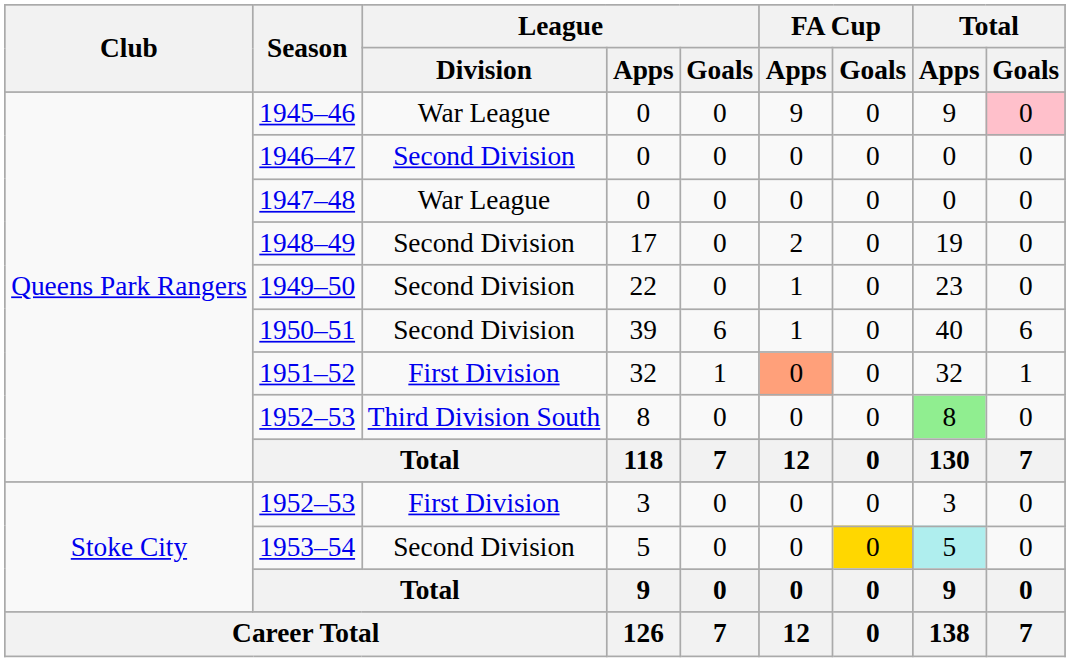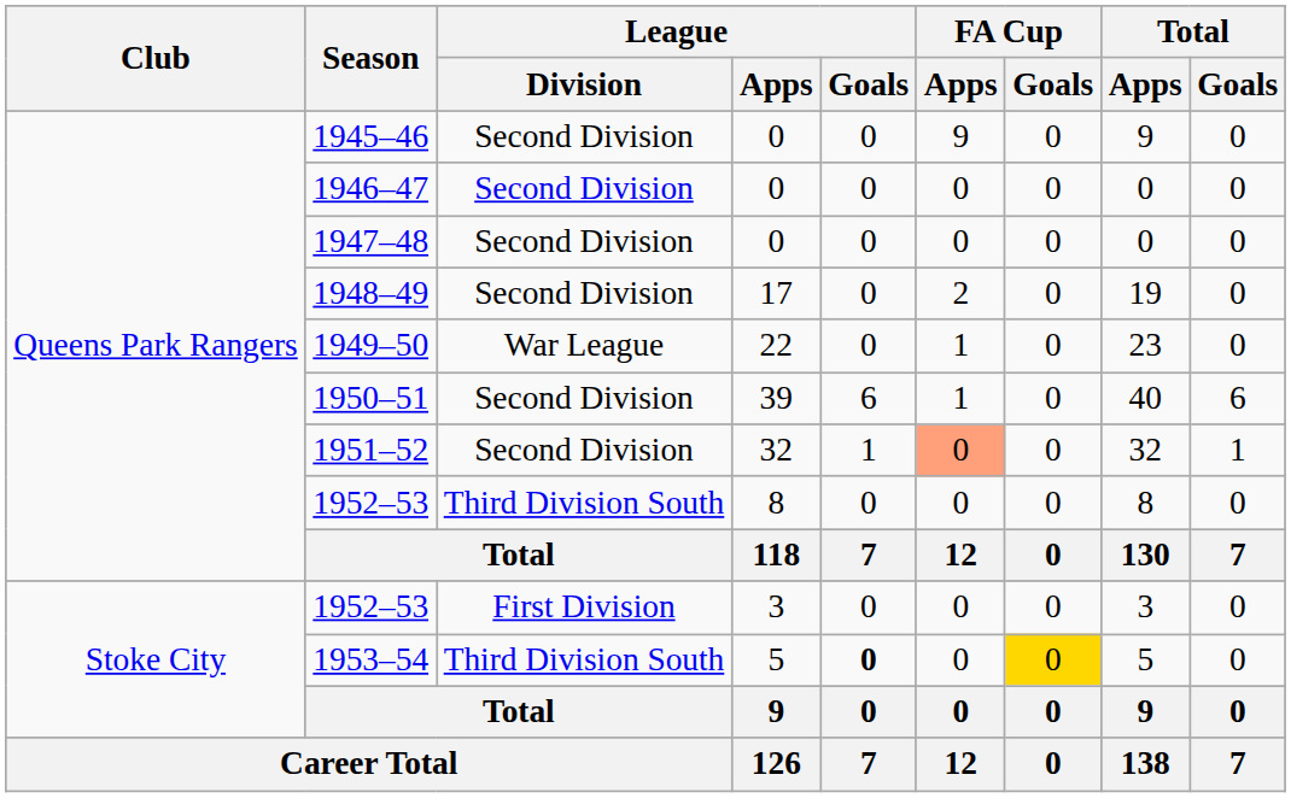 <table class="wikitable" style="text-align: center;">
 <tr>
 <th rowspan="2">Club</th>
 <th rowspan="2">Season</th>
 <th colspan="3">League</th>
 <th colspan="2">FA Cup</th>
 <th colspan="2">Total</th>
 </tr>
 <tr>
 <th>Division</th>
 <th>Apps</th>
 <th>Goals</th>
 <th>Apps</th>
 <th>Goals</th>
 <th>Apps</th>
 <th>Goals</th>
 </tr>
 <tr>
 <td rowspan="9"><a href='#'>Queens Park Rangers</a></td>
 <td><a href='#'>1945–46</a></td>
-<td>War League</td>
+<td>Second Division</td>
 <td>0</td>
 <td>0</td>
 <td>9</td>
 <td>0</td>
 <td>9</td>
-<td style="background: pink;">0</td>
+<td>0</td>
 </tr>
 <tr>
 <td><a href='#'>1946–47</a></td>
 <td><a href='#'>Second Division</a></td>
 <td>0</td>
 <td>0</td>
 <td>0</td>
 <td>0</td>
 <td>0</td>
 <td>0</td>
 </tr>
 <tr>
 <td><a href='#'>1947–48</a></td>
-<td>War League</td>
+<td>Second Division</td>
 <td>0</td>
 <td>0</td>
 <td>0</td>
 <td>0</td>
 <td>0</td>
 <td>0</td>
 </tr>
 <tr>
 <td><a href='#'>1948–49</a></td>
 <td>Second Division</td>
 <td>17</td>
 <td>0</td>
 <td>2</td>
 <td>0</td>
 <td>19</td>
 <td>0</td>
 </tr>
 <tr>
 <td><a href='#'>1949–50</a></td>
-<td>Second Division</td>
+<td>War League</td>
 <td>22</td>
 <td>0</td>
 <td>1</td>
 <td>0</td>
 <td>23</td>
 <td>0</td>
 </tr>
 <tr>
 <td><a href='#'>1950–51</a></td>
 <td>Second Division</td>
 <td>39</td>
 <td>6</td>
 <td>1</td>
 <td>0</td>
 <td>40</td>
 <td>6</td>
 </tr>
 <tr>
 <td><a href='#'>1951–52</a></td>
-<td><a href='#'>First Division</a></td>
+<td>Second Division</td>
 <td>32</td>
 <td>1</td>
 <td style="background: lightsalmon;">0</td>
 <td>0</td>
 <td>32</td>
 <td>1</td>
 </tr>
 <tr>
 <td><a href='#'>1952–53</a></td>
 <td><a href='#'>Third Division South</a></td>
 <td>8</td>
 <td>0</td>
 <td>0</td>
 <td>0</td>
-<td style="background: lightgreen;">8</td>
+<td>8</td>
 <td>0</td>
 </tr>
 <tr>
 <th colspan=2>Total</th>
 <th>118</th>
 <th>7</th>
 <th>12</th>
 <th>0</th>
 <th>130</th>
 <th>7</th>
 </tr>
 <tr>
 <td rowspan="3"><a href='#'>Stoke City</a></td>
 <td><a href='#'>1952–53</a></td>
 <td><a href='#'>First Division</a></td>
 <td>3</td>
 <td>0</td>
 <td>0</td>
 <td>0</td>
 <td>3</td>
 <td>0</td>
 </tr>
 <tr>
 <td><a href='#'>1953–54</a></td>
-<td>Second Division</td>
+<td><a href='#'>Third Division South</a></td>
 <td>5</td>
-<td>0</td>
+<td><strong>0</strong></td>
 <td>0</td>
 <td style="background: gold;">0</td>
-<td style="background: paleturquoise;">5</td>
+<td>5</td>
 <td>0</td>
 </tr>
 <tr>
 <th colspan=2>Total</th>
 <th>9</th>
 <th>0</th>
 <th>0</th>
 <th>0</th>
 <th>9</th>
 <th>0</th>
 </tr>
 <tr>
 <th colspan="3">Career Total</th>
 <th>126</th>
 <th>7</th>
 <th>12</th>
 <th>0</th>
 <th>138</th>
 <th>7</th>
 </tr>
 </table>
